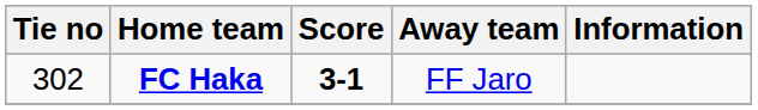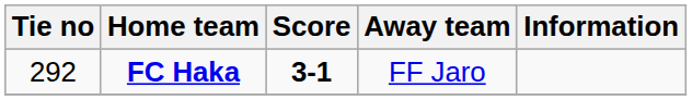 <table class="wikitable" style="text-align:center">
 <tr>
 <th style= width="40px">Tie no</th>
 <th style= width="150px">Home team</th>
 <th style= width="60px">Score</th>
 <th style= width="150px">Away team</th>
 <th style= width="30px">Information</th>
 </tr>
 <tr>
-<td>302</td>
+<td>292</td>
 <td><strong><a href='#'>FC Haka</a></strong></td>
 <td><strong>3-1</strong></td>
 <td><a href='#'>FF Jaro</a></td>
 <td></td>
 </tr>
 <tr>
 </tr>
 </table>
